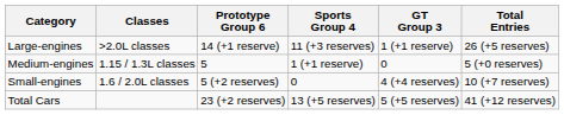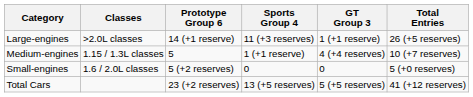 <table class="wikitable" style="font-size: 95%;">
 <tr>
 <th>Category</th>
 <th>Classes</th>
 <th>Prototype<br>Group 6</th>
 <th>Sports<br>Group 4</th>
 <th>GT<br>Group 3</th>
 <th>Total<br>Entries</th>
 </tr>
 <tr>
 <td>Large-engines</td>
 <td>>2.0L classes</td>
 <td>14 (+1 reserve)</td>
 <td>11 (+3 reserves)</td>
 <td>1 (+1 reserve)</td>
 <td>26 (+5 reserves)</td>
 </tr>
 <tr>
 <td>Medium-engines</td>
 <td>1.15 / 1.3L classes</td>
 <td>5</td>
 <td>1 (+1 reserve)</td>
-<td>0</td>
-<td>5 (+0 reserves)</td>
+<td>4 (+4 reserves)</td>
+<td>10 (+7 reserves)</td>
 </tr>
 <tr>
 <td>Small-engines</td>
 <td>1.6 / 2.0L classes</td>
 <td>5 (+2 reserves)</td>
 <td>0</td>
-<td>4 (+4 reserves)</td>
-<td>10 (+7 reserves)</td>
+<td>0</td>
+<td>5 (+0 reserves)</td>
 </tr>
 <tr>
 <td>Total Cars</td>
 <td></td>
 <td>23 (+2 reserves)</td>
 <td>13 (+5 reserves)</td>
 <td>5 (+5 reserves)</td>
 <td>41 (+12 reserves)</td>
 </tr>
 </table>
